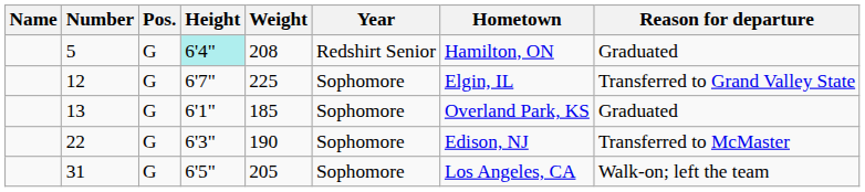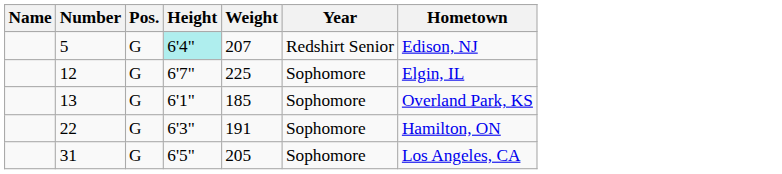 <table class="wikitable sortable" border="1">
 <tr>
 <th>Name</th>
 <th>Number</th>
 <th>Pos.</th>
 <th>Height</th>
 <th>Weight</th>
 <th>Year</th>
 <th>Hometown</th>
-<th class="unsortable">Reason for departure</th>
 </tr>
 <tr>
 <td></td>
 <td>5</td>
 <td>G</td>
 <td style="background: paleturquoise;">6'4"</td>
-<td>208</td>
+<td>207</td>
 <td>Redshirt Senior</td>
-<td><a href='#'>Hamilton, ON</a></td>
-<td>Graduated</td>
+<td><a href='#'>Edison, NJ</a></td>
 </tr>
 <tr>
 <td></td>
 <td>12</td>
 <td>G</td>
 <td>6'7"</td>
 <td>225</td>
 <td>Sophomore</td>
 <td><a href='#'>Elgin, IL</a></td>
-<td>Transferred to <a href='#'>Grand Valley State</a></td>
 </tr>
 <tr>
 <td></td>
 <td>13</td>
 <td>G</td>
 <td>6'1"</td>
 <td>185</td>
 <td>Sophomore</td>
 <td><a href='#'>Overland Park, KS</a></td>
-<td>Graduated</td>
 </tr>
 <tr>
 <td></td>
 <td>22</td>
 <td>G</td>
 <td>6'3"</td>
-<td>190</td>
+<td>191</td>
 <td>Sophomore</td>
-<td><a href='#'>Edison, NJ</a></td>
-<td>Transferred to <a href='#'>McMaster</a></td>
+<td><a href='#'>Hamilton, ON</a></td>
 </tr>
 <tr>
 <td></td>
 <td>31</td>
 <td>G</td>
 <td>6'5"</td>
 <td>205</td>
 <td>Sophomore</td>
 <td><a href='#'>Los Angeles, CA</a></td>
-<td>Walk-on; left the team</td>
 </tr>
 </table>
